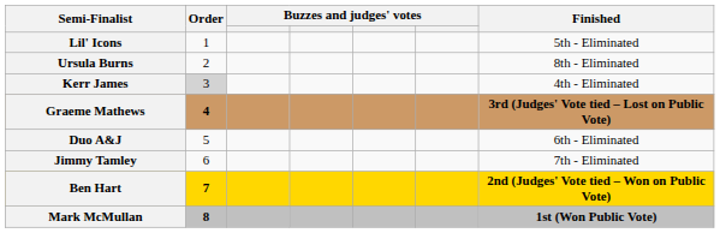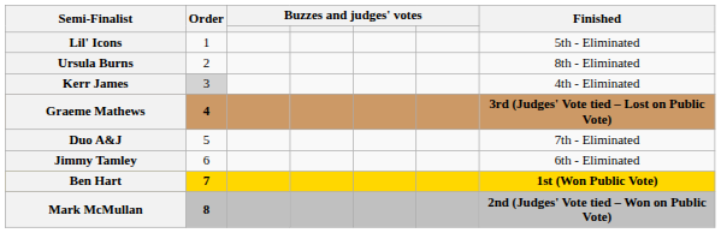 <table class="wikitable plainrowheaders sortable" style="text-align:center;">
 <tr>
 <th scope="col" rowspan="2" class="unsortable" style="width:17em;">Semi-Finalist</th>
 <th scope="col" rowspan="2" style="width:1em;">Order</th>
 <th scope="col" colspan="4" class="unsortable" style="width:24em;">Buzzes and judges' votes</th>
 <th scope="col" rowspan="2" style="width:23em;">Finished </th>
 </tr>
 <tr>
 <th scope="col" class="unsortable" style="width:6em;"></th>
 <th scope="col" class="unsortable" style="width:6em;"></th>
 <th scope="col" class="unsortable" style="width:6em;"></th>
 <th scope="col" class="unsortable" style="width:6em;"></th>
 </tr>
 <tr>
 <th scope="row">Lil' Icons</th>
 <td>1</td>
 <td style="text-align:center;"></td>
 <td style="text-align:center;"></td>
 <td style="text-align:center;"></td>
 <td style="text-align:center;"></td>
 <td>5th - Eliminated</td>
 </tr>
 <tr>
 <th scope="row">Ursula Burns</th>
 <td>2</td>
 <td style="text-align:center;"></td>
 <td style="text-align:center;"></td>
 <td style="text-align:center;"></td>
 <td style="text-align:center;"></td>
 <td>8th - Eliminated</td>
 </tr>
 <tr>
 <th scope="row">Kerr James</th>
 <td style="background: lightgrey;">3</td>
 <td style="text-align:center;"></td>
 <td style="text-align:center;"></td>
 <td style="text-align:center;"></td>
 <td style="text-align:center;"></td>
 <td>4th - Eliminated</td>
 </tr>
 <tr style="background:#c96;">
 <th scope="row"><strong>Graeme Mathews</strong></th>
 <td><strong>4</strong></td>
 <td style="text-align:center;"></td>
 <td style="text-align:center;"></td>
 <td style="text-align:center;"></td>
 <td style="text-align:center;"></td>
 <td><strong>3rd (Judges' Vote tied – Lost on Public Vote)</strong></td>
 </tr>
 <tr>
 <th scope="row">Duo A&J</th>
 <td>5</td>
 <td style="text-align:center;"></td>
 <td style="text-align:center;"></td>
 <td style="text-align:center;"></td>
 <td style="text-align:center;"></td>
-<td>6th - Eliminated</td>
+<td>7th - Eliminated</td>
 </tr>
 <tr>
 <th scope="row">Jimmy Tamley</th>
 <td>6</td>
 <td style="text-align:center;"></td>
 <td style="text-align:center;"></td>
 <td style="text-align:center;"></td>
 <td style="text-align:center;"></td>
-<td>7th - Eliminated</td>
+<td>6th - Eliminated</td>
 </tr>
 <tr style="background:gold;">
 <th scope="row"><strong>Ben Hart</strong></th>
 <td><strong>7</strong></td>
 <td style="text-align:center;"></td>
 <td style="text-align:center;"></td>
 <td style="text-align:center;"></td>
 <td style="text-align:center;"></td>
-<td><strong>2nd (Judges' Vote tied – Won on Public Vote)</strong></td>
+<td><strong>1st (Won Public Vote)</strong></td>
 </tr>
 <tr style="background:silver;">
 <th scope="row"><strong>Mark McMullan</strong></th>
 <td><strong>8</strong></td>
 <td style="text-align:center;"></td>
 <td style="text-align:center;"></td>
 <td style="text-align:center;"></td>
 <td style="text-align:center;"></td>
-<td><strong>1st (Won Public Vote)</strong></td>
+<td><strong>2nd (Judges' Vote tied – Won on Public Vote)</strong></td>
 </tr>
 </table>
